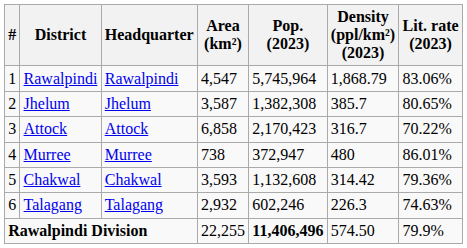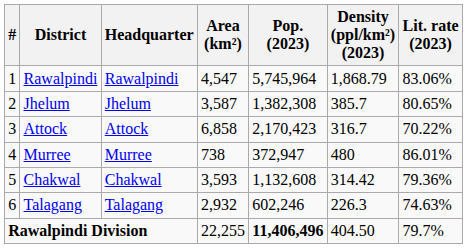 <table class="wikitable sortable">
 <tr>
 <th>#</th>
 <th>District</th>
 <th>Headquarter</th>
 <th>Area<br>(km²)</th>
 <th>Pop.<br>(2023)</th>
 <th>Density<br>(ppl/km²)<br>(2023)</th>
 <th>Lit. rate<br>(2023)</th>
 </tr>
 <tr>
 <td>1</td>
 <td><a href='#'>Rawalpindi</a></td>
 <td><a href='#'>Rawalpindi</a></td>
 <td>4,547</td>
 <td>5,745,964</td>
 <td>1,868.79</td>
 <td>83.06%</td>
 </tr>
 <tr>
 <td>2</td>
 <td><a href='#'>Jhelum</a></td>
 <td><a href='#'>Jhelum</a></td>
 <td>3,587</td>
 <td>1,382,308</td>
 <td>385.7</td>
 <td>80.65%</td>
 </tr>
 <tr>
 <td>3</td>
 <td><a href='#'>Attock</a></td>
 <td><a href='#'>Attock</a></td>
 <td>6,858</td>
 <td>2,170,423</td>
 <td>316.7</td>
 <td>70.22%</td>
 </tr>
 <tr>
 <td>4</td>
 <td><a href='#'>Murree</a></td>
 <td><a href='#'>Murree</a></td>
 <td>738</td>
 <td>372,947</td>
 <td>480</td>
 <td>86.01%</td>
 </tr>
 <tr>
 <td>5</td>
 <td><a href='#'>Chakwal</a></td>
 <td><a href='#'>Chakwal</a></td>
 <td>3,593</td>
 <td>1,132,608</td>
 <td>314.42</td>
 <td>79.36%</td>
 </tr>
 <tr>
 <td>6</td>
 <td><a href='#'>Talagang</a></td>
 <td><a href='#'>Talagang</a></td>
 <td>2,932</td>
 <td>602,246</td>
 <td>226.3</td>
 <td>74.63%</td>
 </tr>
 <tr>
 </tr>
 <tr>
 </tr>
 <tr>
 </tr>
 <tr>
 </tr>
 <tr>
 <td colspan="3"><strong>Rawalpindi Division</strong></td>
 <td>22,255</td>
 <td><strong>11,406,496</strong></td>
-<td>574.50</td>
-<td>79.9%</td>
+<td>404.50</td>
+<td>79.7%</td>
 </tr>
 </table>
